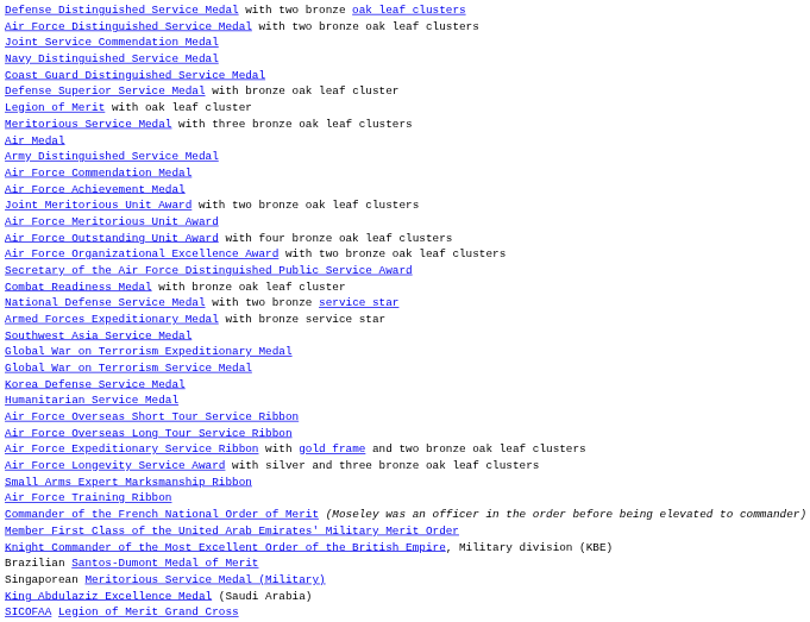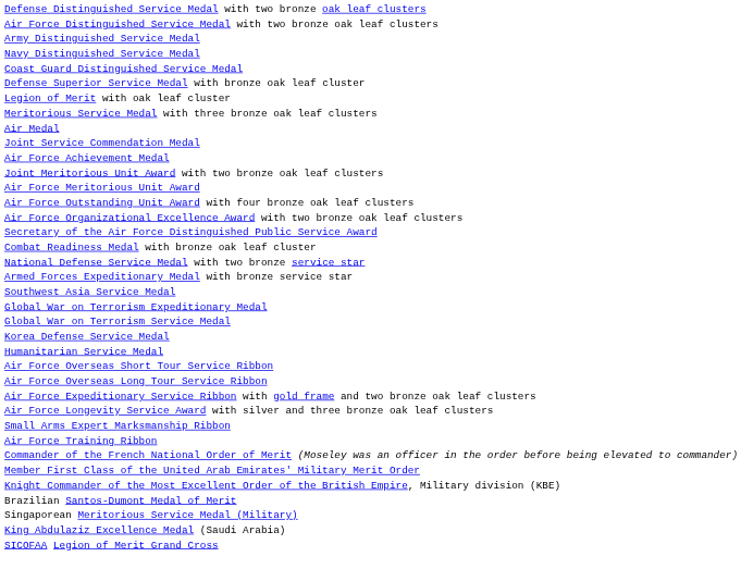 <table>
 <tr>
 <td></td>
 <td><a href='#'>Defense Distinguished Service Medal</a> with two bronze <a href='#'>oak leaf clusters</a></td>
 </tr>
 <tr>
 <td></td>
 <td><a href='#'>Air Force Distinguished Service Medal</a> with two bronze oak leaf clusters</td>
 </tr>
 <tr>
 <td></td>
-<td><a href='#'>Joint Service Commendation Medal</a></td>
+<td><a href='#'>Army Distinguished Service Medal</a></td>
 </tr>
 <tr>
 <td></td>
 <td><a href='#'>Navy Distinguished Service Medal</a></td>
 </tr>
 <tr>
 <td></td>
 <td><a href='#'>Coast Guard Distinguished Service Medal</a></td>
 </tr>
 <tr>
 <td></td>
 <td><a href='#'>Defense Superior Service Medal</a> with bronze oak leaf cluster</td>
 </tr>
 <tr>
 <td></td>
 <td><a href='#'>Legion of Merit</a> with oak leaf cluster</td>
 </tr>
 <tr>
 <td></td>
 <td><a href='#'>Meritorious Service Medal</a> with three bronze oak leaf clusters</td>
 </tr>
 <tr>
 <td></td>
 <td><a href='#'>Air Medal</a></td>
 </tr>
 <tr>
 <td></td>
-<td><a href='#'>Army Distinguished Service Medal</a></td>
-</tr>
-<tr>
-<td></td>
-<td><a href='#'>Air Force Commendation Medal</a></td>
+<td><a href='#'>Joint Service Commendation Medal</a></td>
 </tr>
 <tr>
 <td></td>
 <td><a href='#'>Air Force Achievement Medal</a></td>
 </tr>
 <tr>
 <td></td>
 <td><a href='#'>Joint Meritorious Unit Award</a> with two bronze oak leaf clusters</td>
 </tr>
 <tr>
 <td></td>
 <td><a href='#'>Air Force Meritorious Unit Award</a></td>
 </tr>
 <tr>
 <td></td>
 <td><a href='#'>Air Force Outstanding Unit Award</a> with four bronze oak leaf clusters</td>
 </tr>
 <tr>
 <td></td>
 <td><a href='#'>Air Force Organizational Excellence Award</a> with two bronze oak leaf clusters</td>
 </tr>
 <tr>
 <td></td>
 <td><a href='#'>Secretary of the Air Force Distinguished Public Service Award</a></td>
 </tr>
 <tr>
 <td></td>
 <td><a href='#'>Combat Readiness Medal</a> with bronze oak leaf cluster</td>
 </tr>
 <tr>
 <td></td>
 <td><a href='#'>National Defense Service Medal</a> with two bronze <a href='#'>service star</a></td>
 </tr>
 <tr>
 <td></td>
 <td><a href='#'>Armed Forces Expeditionary Medal</a> with bronze service star</td>
 </tr>
 <tr>
 <td></td>
 <td><a href='#'>Southwest Asia Service Medal</a></td>
 </tr>
 <tr>
 <td></td>
 <td><a href='#'>Global War on Terrorism Expeditionary Medal</a></td>
 </tr>
 <tr>
 <td></td>
 <td><a href='#'>Global War on Terrorism Service Medal</a></td>
 </tr>
 <tr>
 <td></td>
 <td><a href='#'>Korea Defense Service Medal</a></td>
 </tr>
 <tr>
 <td></td>
 <td><a href='#'>Humanitarian Service Medal</a></td>
 </tr>
 <tr>
 <td></td>
 <td><a href='#'>Air Force Overseas Short Tour Service Ribbon</a></td>
 </tr>
 <tr>
 <td></td>
 <td><a href='#'>Air Force Overseas Long Tour Service Ribbon</a></td>
 </tr>
 <tr>
 <td></td>
 <td><a href='#'>Air Force Expeditionary Service Ribbon</a> with <a href='#'>gold frame</a> and two bronze oak leaf clusters</td>
 </tr>
 <tr>
 <td></td>
 <td><a href='#'>Air Force Longevity Service Award</a> with silver and three bronze oak leaf clusters</td>
 </tr>
 <tr>
 <td></td>
 <td><a href='#'>Small Arms Expert Marksmanship Ribbon</a></td>
 </tr>
 <tr>
 <td></td>
 <td><a href='#'>Air Force Training Ribbon</a></td>
 </tr>
 <tr>
 <td></td>
 <td><a href='#'>Commander of the French National Order of Merit</a> <em>(Moseley was an officer in the order before being elevated to commander)</em></td>
 </tr>
 <tr>
 <td></td>
 <td><a href='#'>Member First Class of the United Arab Emirates' Military Merit Order</a></td>
 </tr>
 <tr>
 <td></td>
 <td><a href='#'>Knight Commander of the Most Excellent Order of the British Empire</a>, Military division (KBE)</td>
 </tr>
 <tr>
 <td></td>
 <td>Brazilian <a href='#'>Santos-Dumont Medal of Merit</a></td>
 </tr>
 <tr>
 <td></td>
 <td>Singaporean <a href='#'>Meritorious Service Medal (Military)</a></td>
 </tr>
 <tr>
 <td></td>
 <td><a href='#'>King Abdulaziz Excellence Medal</a> (Saudi Arabia)</td>
 </tr>
 <tr>
 <td></td>
 <td><a href='#'>SICOFAA</a> <a href='#'>Legion of Merit Grand Cross</a></td>
 </tr>
 </table>
